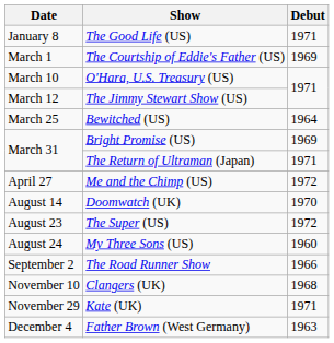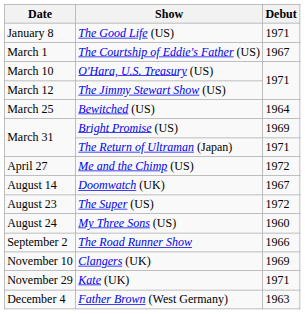 <table class="wikitable">
 <tr>
 <th>Date</th>
 <th>Show</th>
 <th>Debut</th>
 </tr>
 <tr>
 <td>January 8</td>
 <td><em><a href='#'>The Good Life</a></em> (US)</td>
 <td>1971</td>
 </tr>
 <tr>
 <td>March 1</td>
 <td><em><a href='#'>The Courtship of Eddie's Father</a></em> (US)</td>
-<td>1969</td>
+<td>1967</td>
 </tr>
 <tr>
 <td>March 10</td>
 <td><em><a href='#'>O'Hara, U.S. Treasury</a></em> (US)</td>
 <td rowspan=2>1971</td>
 </tr>
 <tr>
 <td>March 12</td>
 <td><em><a href='#'>The Jimmy Stewart Show</a></em> (US)</td>
 </tr>
 <tr>
 <td>March 25</td>
 <td><em><a href='#'>Bewitched</a></em> (US)</td>
 <td>1964</td>
 </tr>
 <tr>
 <td rowspan="2">March 31</td>
 <td><em><a href='#'>Bright Promise</a></em> (US)</td>
 <td>1969</td>
 </tr>
 <tr>
 <td><em><a href='#'>The Return of Ultraman</a></em> (Japan)</td>
 <td>1971</td>
 </tr>
 <tr>
 <td>April 27</td>
 <td><em><a href='#'>Me and the Chimp</a></em> (US)</td>
 <td>1972</td>
 </tr>
 <tr>
 <td>August 14</td>
 <td><em><a href='#'>Doomwatch</a></em> (UK)</td>
-<td>1970</td>
+<td>1967</td>
 </tr>
 <tr>
 <td>August 23</td>
 <td><em><a href='#'>The Super</a></em> (US)</td>
 <td>1972</td>
 </tr>
 <tr>
 <td>August 24</td>
 <td><em><a href='#'>My Three Sons</a></em> (US)</td>
 <td>1960</td>
 </tr>
 <tr>
 <td>September 2</td>
 <td><em><a href='#'>The Road Runner Show</a></em></td>
 <td>1966</td>
 </tr>
 <tr>
 <td>November 10</td>
 <td><em><a href='#'>Clangers</a></em> (UK)</td>
-<td>1968</td>
+<td>1969</td>
 </tr>
 <tr>
 <td>November 29</td>
 <td><em><a href='#'>Kate</a></em> (UK)</td>
 <td>1971</td>
 </tr>
 <tr>
 <td>December 4</td>
 <td><em><a href='#'>Father Brown</a></em> (West Germany)</td>
 <td>1963</td>
 </tr>
 </table>
